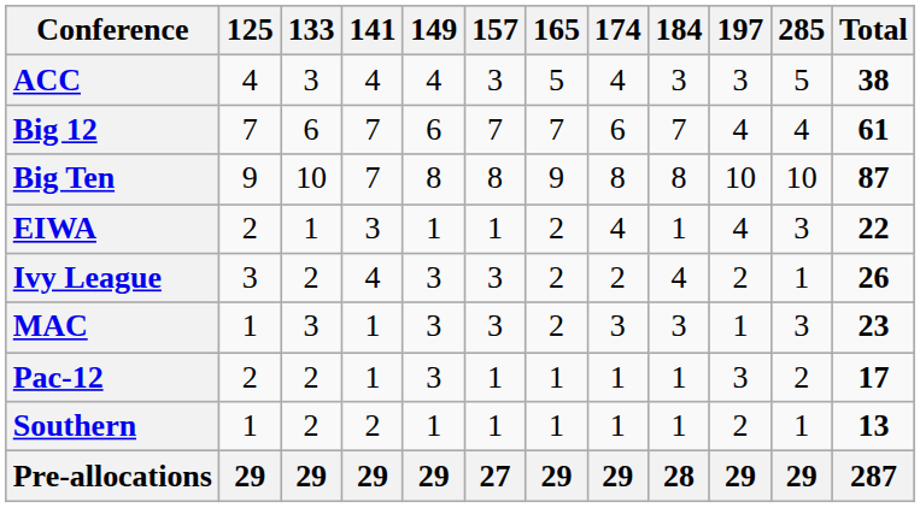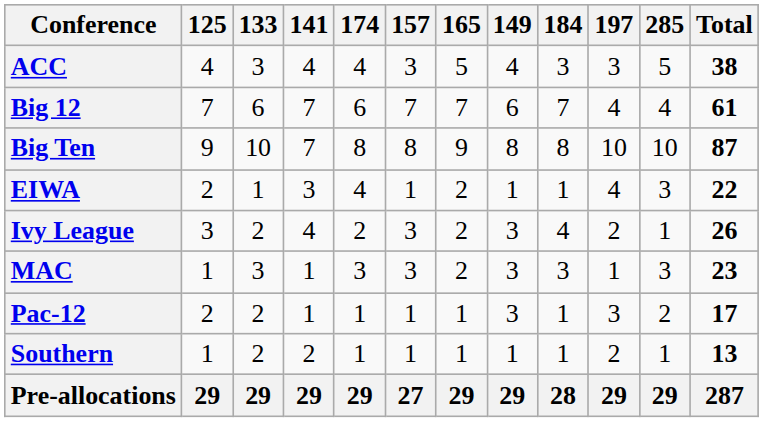 <table class="wikitable sortable plainrowheaders" style="text-align:center;">
 <tr>
 <th scope="col">Conference</th>
 <th scope="col">125</th>
 <th scope="col">133</th>
 <th scope="col">141</th>
-<th scope="col">149</th>
+<th scope="col">174</th>
 <th scope="col">157</th>
 <th scope="col">165</th>
-<th scope="col">174</th>
+<th scope="col">149</th>
 <th scope="col">184</th>
 <th scope="col">197</th>
 <th scope="col">285</th>
 <th scope="col">Total</th>
 </tr>
 <tr>
 <th scope="row" style="text-align:left"><a href='#'>ACC</a></th>
 <td>4</td>
 <td>3</td>
 <td>4</td>
 <td>4</td>
 <td>3</td>
 <td>5</td>
 <td>4</td>
 <td>3</td>
 <td>3</td>
 <td>5</td>
 <td><strong>38</strong></td>
 </tr>
 <tr>
 <th scope="row" style="text-align:left"><a href='#'>Big 12</a></th>
 <td>7</td>
 <td>6</td>
 <td>7</td>
 <td>6</td>
 <td>7</td>
 <td>7</td>
 <td>6</td>
 <td>7</td>
 <td>4</td>
 <td>4</td>
 <td><strong>61</strong></td>
 </tr>
 <tr>
 <th scope="row" style="text-align:left"><a href='#'>Big Ten</a></th>
 <td>9</td>
 <td>10</td>
 <td>7</td>
 <td>8</td>
 <td>8</td>
 <td>9</td>
 <td>8</td>
 <td>8</td>
 <td>10</td>
 <td>10</td>
 <td><strong>87</strong></td>
 </tr>
 <tr>
 <th scope="row" style="text-align:left"><a href='#'>EIWA</a></th>
 <td>2</td>
 <td>1</td>
 <td>3</td>
-<td>1</td>
+<td>4</td>
 <td>1</td>
 <td>2</td>
-<td>4</td>
+<td>1</td>
 <td>1</td>
 <td>4</td>
 <td>3</td>
 <td><strong>22</strong></td>
 </tr>
 <tr>
 <th scope="row" style="text-align:left"><a href='#'>Ivy League</a></th>
 <td>3</td>
 <td>2</td>
 <td>4</td>
-<td>3</td>
+<td>2</td>
 <td>3</td>
 <td>2</td>
-<td>2</td>
+<td>3</td>
 <td>4</td>
 <td>2</td>
 <td>1</td>
 <td><strong>26</strong></td>
 </tr>
 <tr>
 <th scope="row" style="text-align:left"><a href='#'>MAC</a></th>
 <td>1</td>
 <td>3</td>
 <td>1</td>
 <td>3</td>
 <td>3</td>
 <td>2</td>
 <td>3</td>
 <td>3</td>
 <td>1</td>
 <td>3</td>
 <td><strong>23</strong></td>
 </tr>
 <tr>
 <th scope="row" style="text-align:left"><a href='#'>Pac-12</a></th>
 <td>2</td>
 <td>2</td>
 <td>1</td>
-<td>3</td>
 <td>1</td>
 <td>1</td>
 <td>1</td>
+<td>3</td>
 <td>1</td>
 <td>3</td>
 <td>2</td>
 <td><strong>17</strong></td>
 </tr>
 <tr>
 <th scope="row" style="text-align:left"><a href='#'>Southern</a></th>
 <td>1</td>
 <td>2</td>
 <td>2</td>
 <td>1</td>
 <td>1</td>
 <td>1</td>
 <td>1</td>
 <td>1</td>
 <td>2</td>
 <td>1</td>
 <td><strong>13</strong></td>
 </tr>
 <tr>
 <th>Pre-allocations</th>
 <th>29</th>
 <th>29</th>
 <th>29</th>
 <th>29</th>
 <th>27</th>
 <th>29</th>
 <th>29</th>
 <th>28</th>
 <th>29</th>
 <th>29</th>
 <th>287</th>
 </tr>
 </table>
